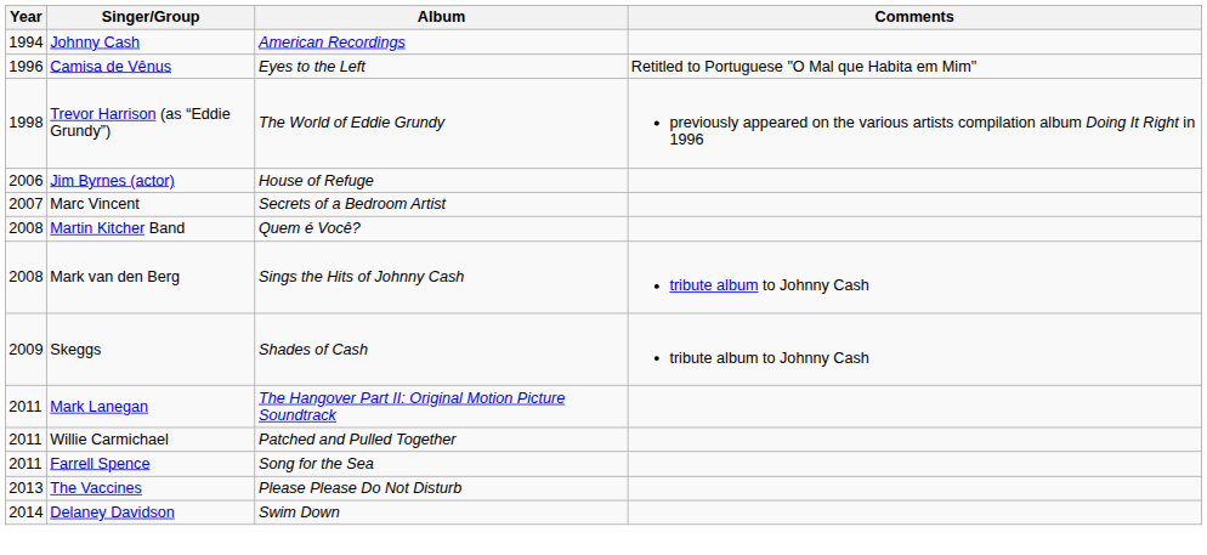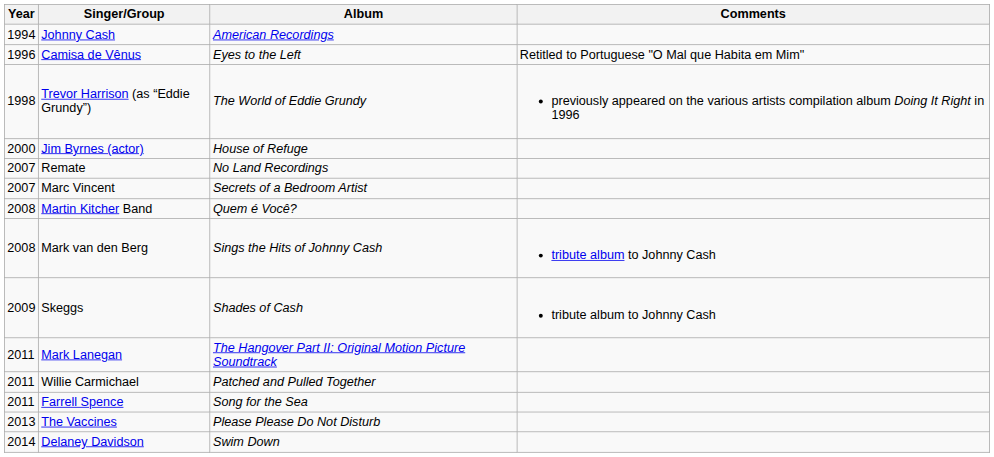 <table class="wikitable">
 <tr>
 <th align="center">Year</th>
 <th align="center" width="210">Singer/Group</th>
 <th>Album</th>
 <th>Comments</th>
 </tr>
 <tr>
 <td>1994</td>
 <td><a href='#'>Johnny Cash</a></td>
 <td><em><a href='#'>American Recordings</a></em></td>
 <td></td>
 </tr>
 <tr>
 <td>1996</td>
 <td><a href='#'>Camisa de Vênus</a></td>
 <td><em>Eyes to the Left</em></td>
 <td>Retitled to Portuguese "O Mal que Habita em Mim"</td>
 </tr>
 <tr>
 <td>1998</td>
 <td><a href='#'>Trevor Harrison</a> (as “Eddie Grundy”)</td>
 <td><em>The World of Eddie Grundy</em></td>
 <td><br><ul><li>previously appeared on the various artists compilation album <em>Doing It Right</em> in 1996</li></ul></td>
 </tr>
 <tr>
-<td>2006</td>
+<td>2000</td>
 <td><a href='#'>Jim Byrnes (actor)</a></td>
 <td><em>House of Refuge</em></td>
+<td></td>
+</tr>
+<tr>
+<td>2007</td>
+<td>Remate</td>
+<td><em>No Land Recordings</em></td>
 <td></td>
 </tr>
 <tr>
 <td>2007</td>
 <td>Marc Vincent</td>
 <td><em>Secrets of a Bedroom Artist</em></td>
 <td></td>
 </tr>
 <tr>
 <td>2008</td>
 <td><a href='#'>Martin Kitcher</a> Band</td>
 <td><em>Quem é Você?</em></td>
 <td></td>
 </tr>
 <tr>
 <td>2008</td>
 <td>Mark van den Berg</td>
 <td><em>Sings the Hits of Johnny Cash</em></td>
 <td><br><ul><li><a href='#'>tribute album</a> to Johnny Cash</li></ul></td>
 </tr>
 <tr>
 <td>2009</td>
 <td>Skeggs</td>
 <td><em>Shades of Cash</em></td>
 <td><br><ul><li>tribute album to Johnny Cash</li></ul></td>
 </tr>
 <tr>
 <td>2011</td>
 <td><a href='#'>Mark Lanegan</a></td>
 <td><em><a href='#'>The Hangover Part II: Original Motion Picture Soundtrack</a></em></td>
 <td></td>
 </tr>
 <tr>
 <td>2011</td>
 <td>Willie Carmichael</td>
 <td><em>Patched and Pulled Together</em></td>
 <td></td>
 </tr>
 <tr>
 <td>2011</td>
 <td><a href='#'>Farrell Spence</a></td>
 <td><em>Song for the Sea</em></td>
 <td></td>
 </tr>
 <tr>
 <td>2013</td>
 <td><a href='#'>The Vaccines</a></td>
 <td><em>Please Please Do Not Disturb</em></td>
 <td></td>
 </tr>
 <tr>
 <td>2014</td>
 <td><a href='#'>Delaney Davidson</a></td>
 <td><em>Swim Down</em></td>
 <td></td>
 </tr>
 </table>
